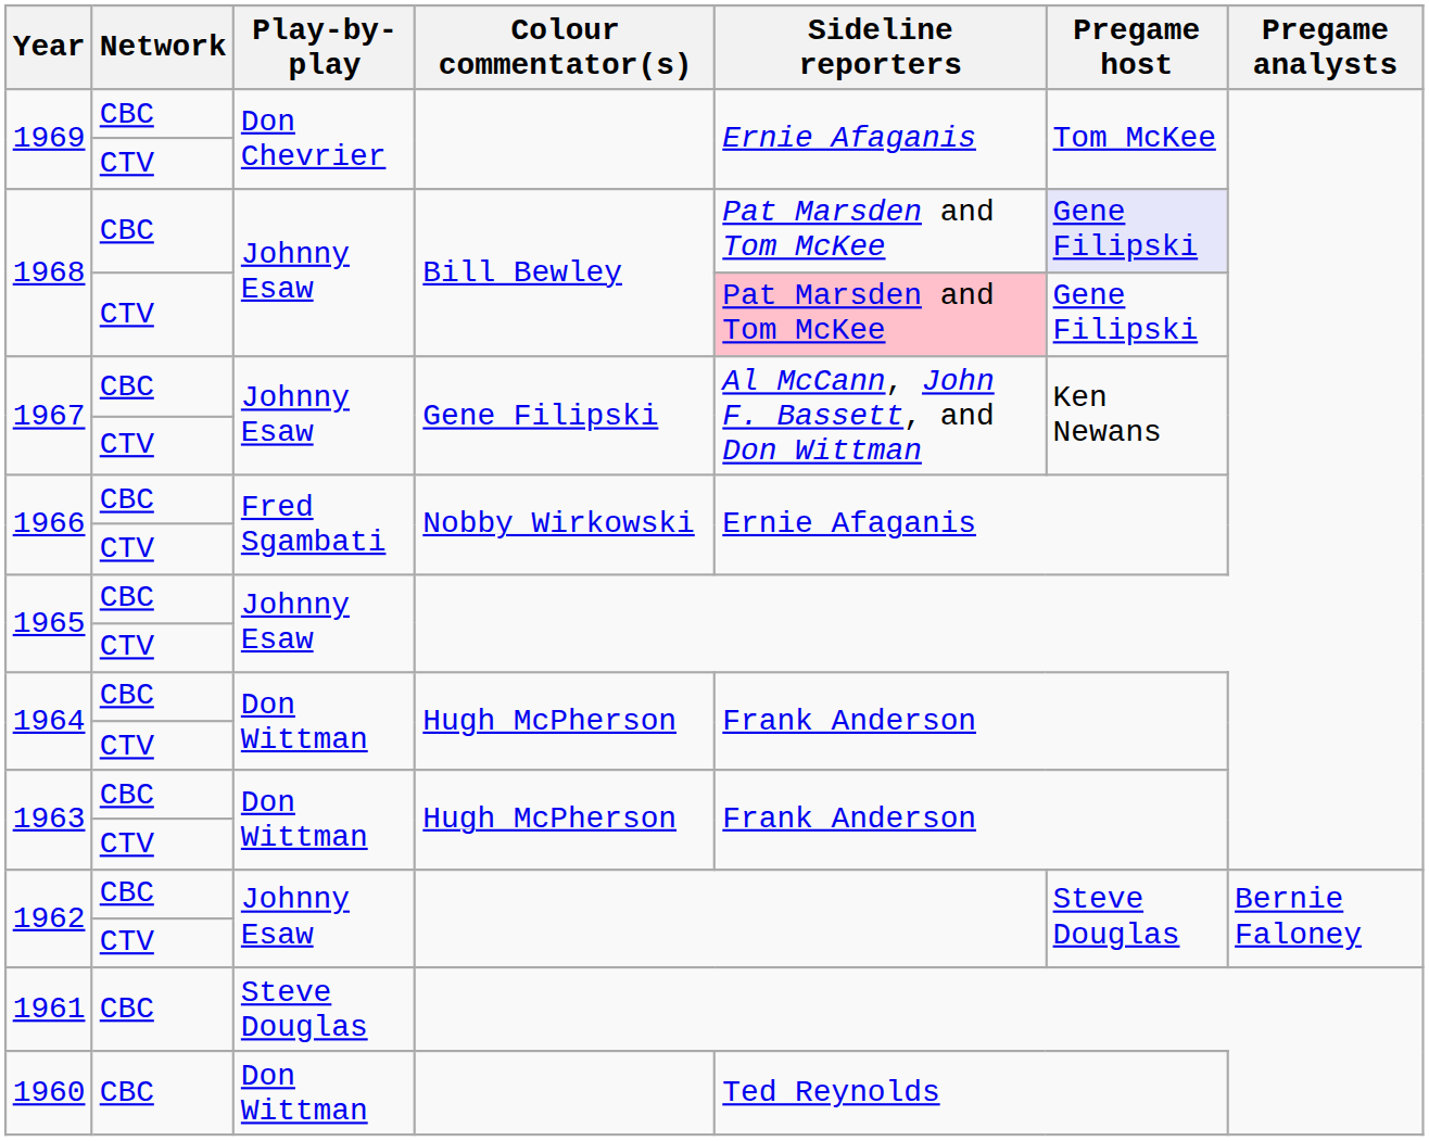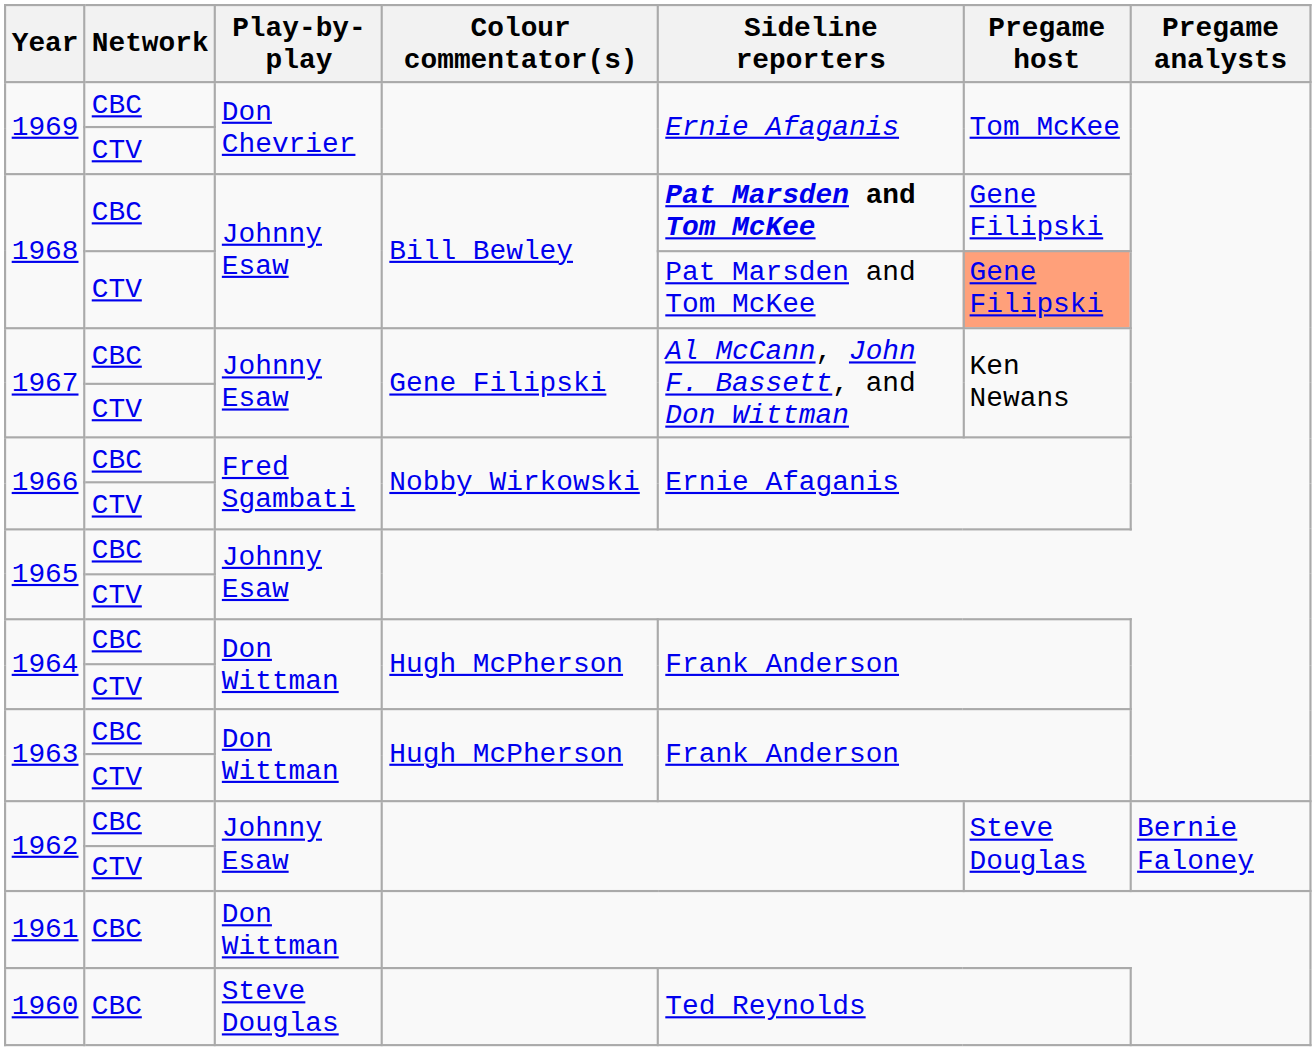 <table class="wikitable">
 <tr>
 <th><strong>Year</strong></th>
 <th><strong>Network</strong></th>
 <th><strong>Play-by-play</strong></th>
 <th><strong>Colour commentator(s)</strong></th>
 <th><strong>Sideline reporters</strong></th>
 <th><strong>Pregame host</strong></th>
 <th><strong>Pregame analysts</strong></th>
 </tr>
 <tr>
 <td rowspan="2"><a href='#'>1969</a></td>
 <td><a href='#'>CBC</a></td>
 <td rowspan="2"><a href='#'>Don Chevrier</a></td>
 <td rowspan="2"></td>
 <td rowspan="2"><em><a href='#'>Ernie Afaganis</a></em></td>
 <td rowspan="2"><a href='#'>Tom McKee</a></td>
 </tr>
 <tr>
 <td><a href='#'>CTV</a></td>
 </tr>
 <tr>
 <td rowspan="2"><a href='#'>1968</a></td>
 <td><a href='#'>CBC</a></td>
 <td rowspan="2"><a href='#'>Johnny Esaw</a></td>
 <td rowspan="2"><a href='#'>Bill Bewley</a></td>
-<td><em><a href='#'>Pat Marsden</a></em> and <em><a href='#'>Tom McKee</a></em></td>
-<td style="background: lavender;"><a href='#'>Gene Filipski</a></td>
+<td><strong><em><a href='#'>Pat Marsden</a></em> and <em><a href='#'>Tom McKee</a></em></strong></td>
+<td><a href='#'>Gene Filipski</a></td>
 </tr>
 <tr>
 <td><a href='#'>CTV</a></td>
-<td style="background: pink;"><a href='#'>Pat Marsden</a> and <a href='#'>Tom McKee</a></td>
-<td><a href='#'>Gene Filipski</a></td>
+<td><a href='#'>Pat Marsden</a> and <a href='#'>Tom McKee</a></td>
+<td style="background: lightsalmon;"><a href='#'>Gene Filipski</a></td>
 </tr>
 <tr>
 <td rowspan="2"><a href='#'>1967</a></td>
 <td><a href='#'>CBC</a></td>
 <td rowspan="2"><a href='#'>Johnny Esaw</a></td>
 <td rowspan="2"><a href='#'>Gene Filipski</a></td>
 <td rowspan="2"><em><a href='#'>Al McCann</a></em>, <em><a href='#'>John F. Bassett</a></em>, and <em><a href='#'>Don Wittman</a></em></td>
 <td rowspan="2">Ken Newans</td>
 </tr>
 <tr>
 <td><a href='#'>CTV</a></td>
 </tr>
 <tr>
 <td rowspan="2"><a href='#'>1966</a></td>
 <td><a href='#'>CBC</a></td>
 <td rowspan="2"><a href='#'>Fred Sgambati</a></td>
 <td rowspan="2"><a href='#'>Nobby Wirkowski</a></td>
 <td colspan="2" rowspan="2"><a href='#'>Ernie Afaganis</a></td>
 </tr>
 <tr>
 <td><a href='#'>CTV</a></td>
 </tr>
 <tr>
 <td rowspan="2"><a href='#'>1965</a></td>
 <td><a href='#'>CBC</a></td>
 <td rowspan="2"><a href='#'>Johnny Esaw</a></td>
 </tr>
 <tr>
 <td><a href='#'>CTV</a></td>
 </tr>
 <tr>
 <td rowspan="2"><a href='#'>1964</a></td>
 <td><a href='#'>CBC</a></td>
 <td rowspan="2"><a href='#'>Don Wittman</a></td>
 <td rowspan="2"><a href='#'>Hugh McPherson</a></td>
 <td colspan="2" rowspan="2"><a href='#'>Frank Anderson</a></td>
 </tr>
 <tr>
 <td><a href='#'>CTV</a></td>
 </tr>
 <tr>
 <td rowspan="2"><a href='#'>1963</a></td>
 <td><a href='#'>CBC</a></td>
 <td rowspan="2"><a href='#'>Don Wittman</a></td>
 <td rowspan="2"><a href='#'>Hugh McPherson</a></td>
 <td colspan="2" rowspan="2"><a href='#'>Frank Anderson</a></td>
 </tr>
 <tr>
 <td><a href='#'>CTV</a></td>
 </tr>
 <tr>
 <td rowspan="2"><a href='#'>1962</a></td>
 <td><a href='#'>CBC</a></td>
 <td rowspan="2"><a href='#'>Johnny Esaw</a></td>
 <td colspan="2" rowspan="2"></td>
 <td rowspan="2"><a href='#'>Steve Douglas</a></td>
 <td rowspan="2"><a href='#'>Bernie Faloney</a></td>
 </tr>
 <tr>
 <td><a href='#'>CTV</a></td>
 </tr>
 <tr>
 <td><a href='#'>1961</a></td>
 <td><a href='#'>CBC</a></td>
-<td><a href='#'>Steve Douglas</a></td>
+<td><a href='#'>Don Wittman</a></td>
 </tr>
 <tr>
 <td><a href='#'>1960</a></td>
 <td><a href='#'>CBC</a></td>
-<td><a href='#'>Don Wittman</a></td>
+<td><a href='#'>Steve Douglas</a></td>
 <td></td>
 <td colspan="2"><a href='#'>Ted Reynolds</a></td>
 </tr>
 </table>
